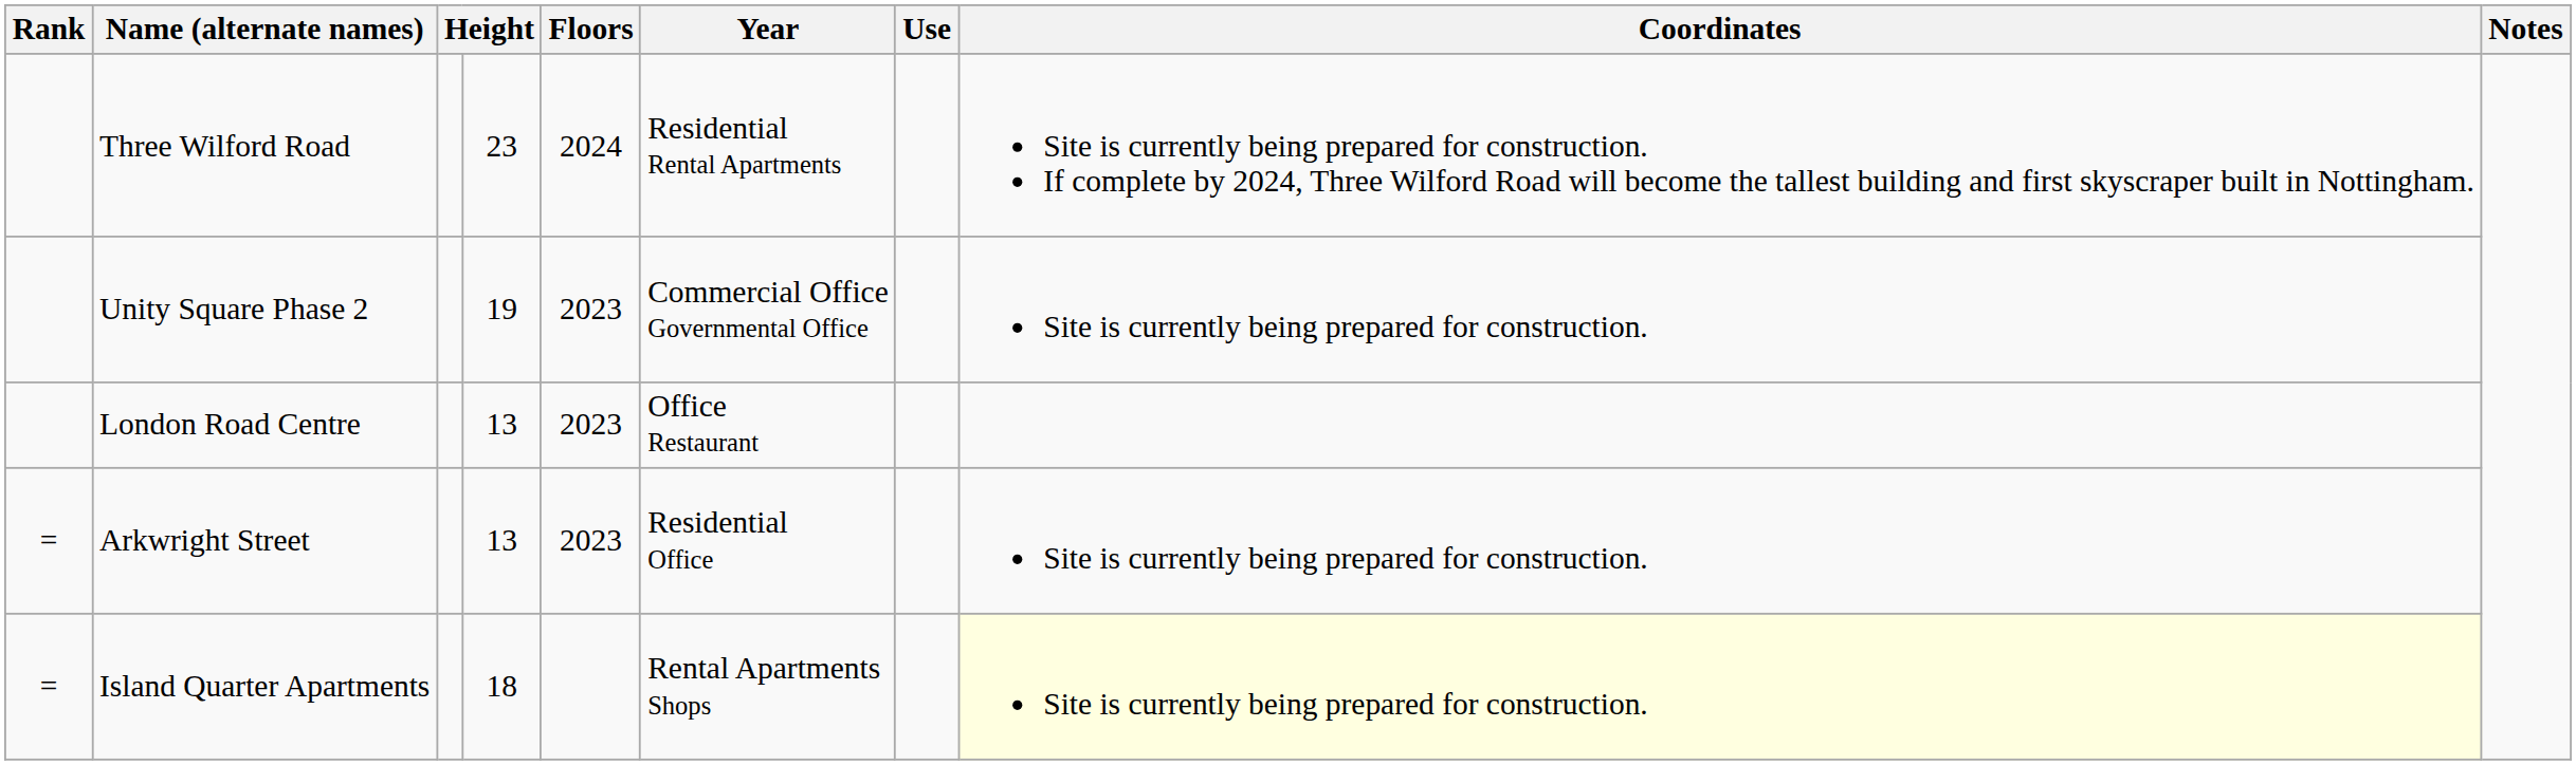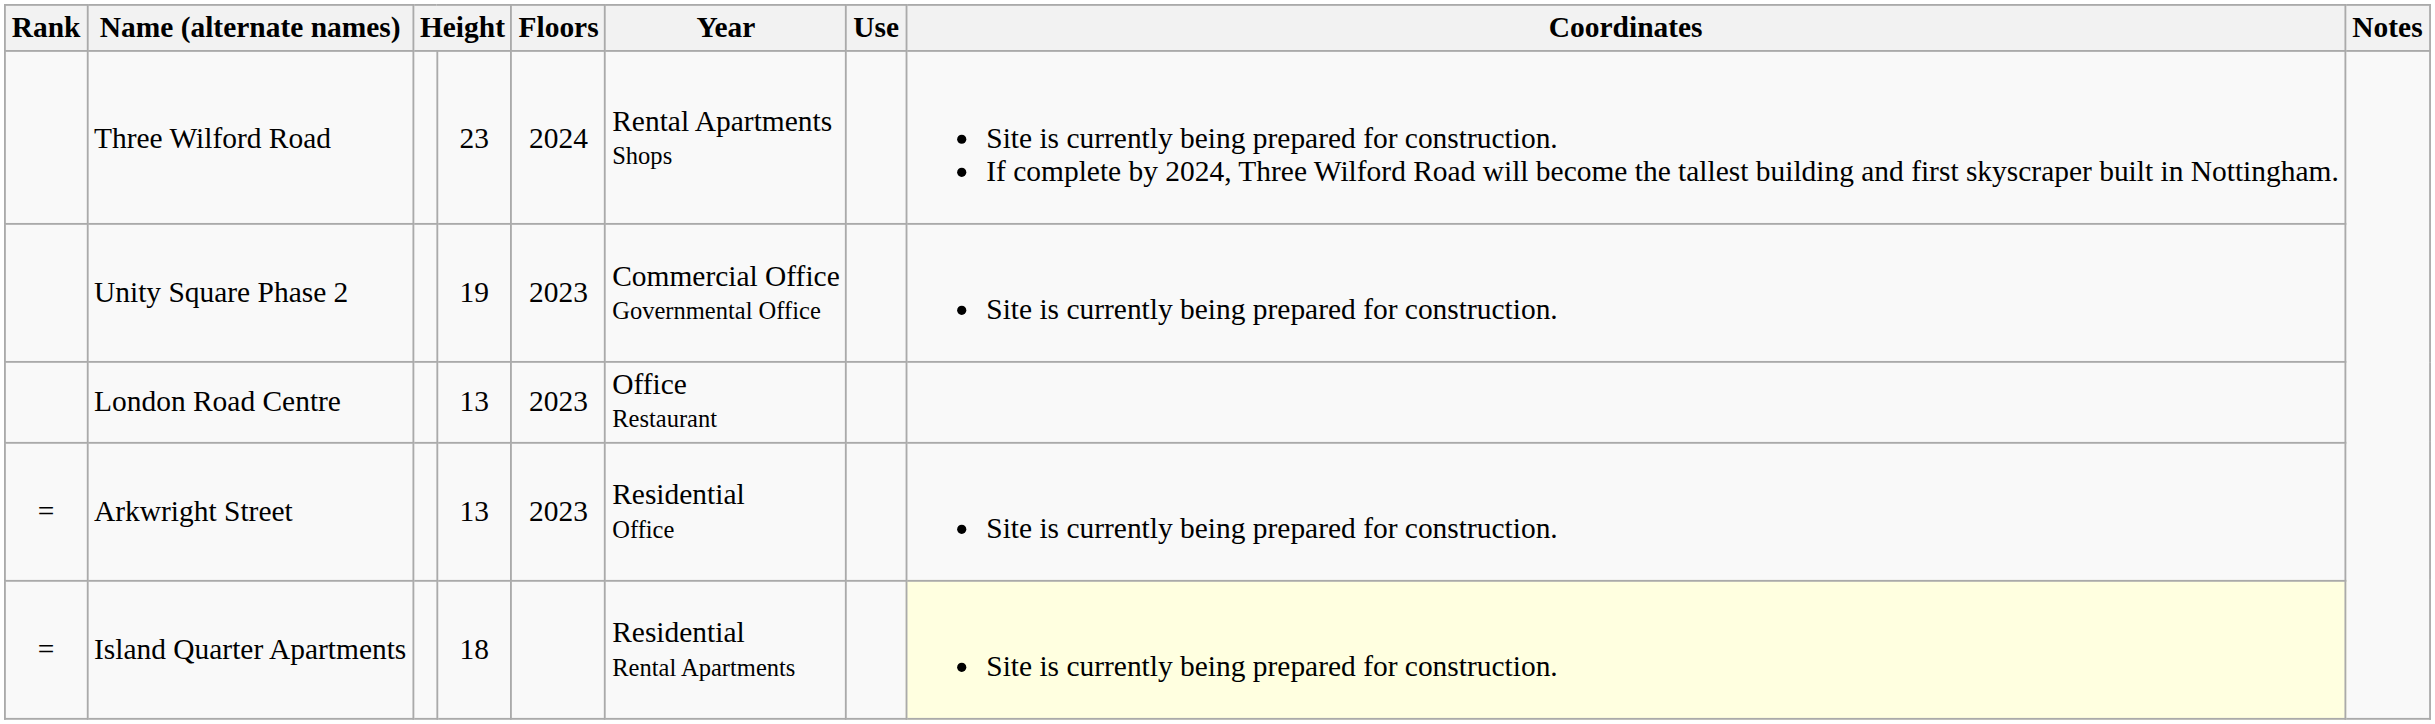 <table class="wikitable sortable">
 <tr>
 <th>Rank</th>
 <th>Name (alternate names)</th>
 <th colspan="2" class="unsortable">Height</th>
 <th>Floors</th>
 <th>Year</th>
 <th>Use</th>
 <th>Coordinates</th>
 <th>Notes</th>
 </tr>
 <tr>
 <td align=center></td>
 <td>Three Wilford Road</td>
 <td></td>
 <td align=center>23</td>
 <td align=center>2024</td>
-<td align=centre>Residential<br><small>Rental Apartments</small></td>
+<td align=centre>Rental Apartments<br><small>Shops</small></td>
 <td style="text-align:center;"></td>
 <td><br><ul><li>Site is currently being prepared for construction.</li><li>If complete by 2024, Three Wilford Road will become the tallest building and first skyscraper built in Nottingham.</li></ul></td>
 </tr>
 <tr>
 <td align=center></td>
 <td>Unity Square Phase 2</td>
 <td></td>
 <td align=center>19</td>
 <td align=center>2023</td>
 <td align=centre>Commercial Office<br><small>Governmental Office</small></td>
 <td style="text-align:center;"></td>
 <td><br><ul><li>Site is currently being prepared for construction.</li></ul></td>
 </tr>
 <tr>
 <td align=center></td>
 <td>London Road Centre</td>
 <td></td>
 <td align=center>13</td>
 <td align=center>2023</td>
 <td align=centre>Office<br><small>Restaurant</small></td>
 <td style="text-align:center;"></td>
 <td></td>
 </tr>
 <tr>
 <td align=center>=</td>
 <td>Arkwright Street</td>
 <td></td>
 <td align=center>13</td>
 <td align=center>2023</td>
 <td align=centre>Residential<br><small>Office</small></td>
 <td style="text-align:center;"></td>
 <td><br><ul><li>Site is currently being prepared for construction.</li></ul></td>
 </tr>
 <tr>
 <td align=center>=</td>
 <td>Island Quarter Apartments</td>
 <td></td>
 <td align=center>18</td>
 <td align=center></td>
-<td align=centre>Rental Apartments<br><small>Shops</small></td>
+<td align=centre>Residential<br><small>Rental Apartments</small></td>
 <td style="text-align:center;"></td>
 <td style="background: lightyellow;"><br><ul><li>Site is currently being prepared for construction.</li></ul></td>
 </tr>
 </table>
